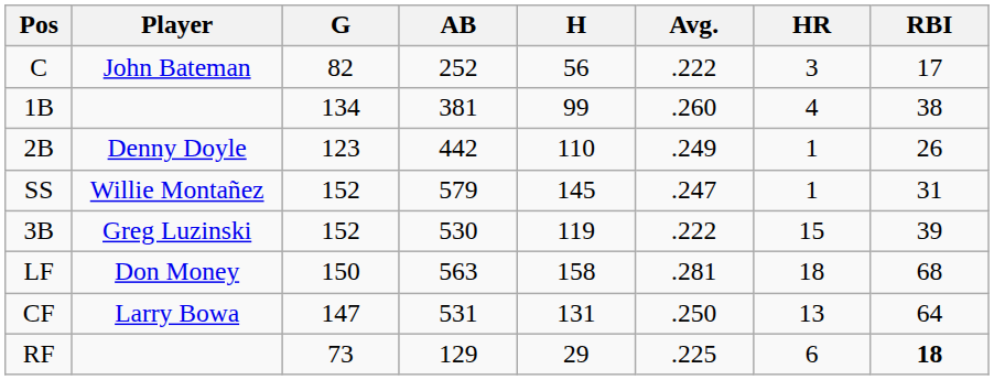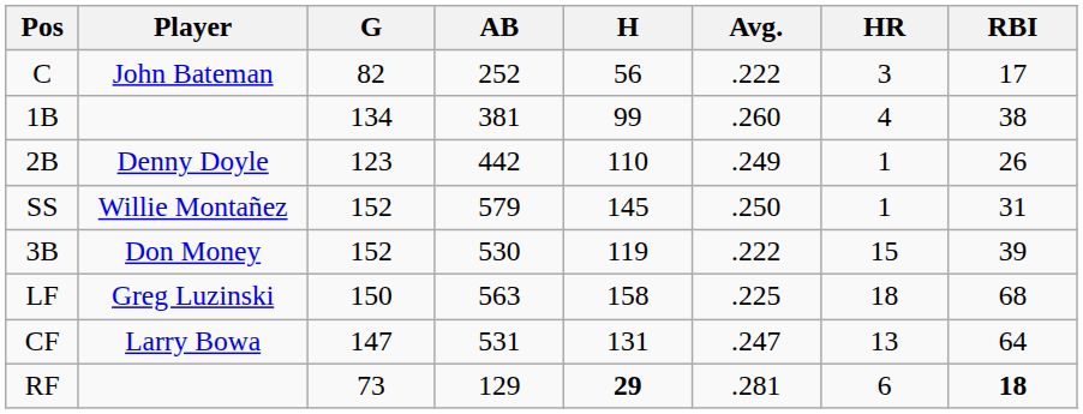 <table class="wikitable sortable">
 <tr>
 <th bgcolor="#DDDDFF" width="5%">Pos</th>
 <th bgcolor="#DDDDFF" width="16%">Player</th>
 <th bgcolor="#DDDDFF" width="9%">G</th>
 <th bgcolor="#DDDDFF" width="9%">AB</th>
 <th bgcolor="#DDDDFF" width="9%">H</th>
 <th bgcolor="#DDDDFF" width="9%">Avg.</th>
 <th bgcolor="#DDDDFF" width="9%">HR</th>
 <th bgcolor="#DDDDFF" width="9%">RBI</th>
 </tr>
 <tr align="center">
 <td>C</td>
 <td><a href='#'>John Bateman</a></td>
 <td>82</td>
 <td>252</td>
 <td>56</td>
 <td>.222</td>
 <td>3</td>
 <td>17</td>
 </tr>
 <tr align=center>
 <td>1B</td>
 <td></td>
 <td>134</td>
 <td>381</td>
 <td>99</td>
 <td>.260</td>
 <td>4</td>
 <td>38</td>
 </tr>
 <tr align="center">
 <td>2B</td>
 <td><a href='#'>Denny Doyle</a></td>
 <td>123</td>
 <td>442</td>
 <td>110</td>
 <td>.249</td>
 <td>1</td>
 <td>26</td>
 </tr>
 <tr align=center>
 <td>SS</td>
 <td><a href='#'>Willie Montañez</a></td>
 <td>152</td>
 <td>579</td>
 <td>145</td>
-<td>.247</td>
+<td>.250</td>
 <td>1</td>
 <td>31</td>
 </tr>
 <tr align=center>
 <td>3B</td>
-<td><a href='#'>Greg Luzinski</a></td>
+<td><a href='#'>Don Money</a></td>
 <td>152</td>
 <td>530</td>
 <td>119</td>
 <td>.222</td>
 <td>15</td>
 <td>39</td>
 </tr>
 <tr align=center>
 <td>LF</td>
-<td><a href='#'>Don Money</a></td>
+<td><a href='#'>Greg Luzinski</a></td>
 <td>150</td>
 <td>563</td>
 <td>158</td>
-<td>.281</td>
+<td>.225</td>
 <td>18</td>
 <td>68</td>
 </tr>
 <tr align=center>
 <td>CF</td>
 <td><a href='#'>Larry Bowa</a></td>
 <td>147</td>
 <td>531</td>
 <td>131</td>
-<td>.250</td>
+<td>.247</td>
 <td>13</td>
 <td>64</td>
 </tr>
 <tr align=center>
 <td>RF</td>
 <td></td>
 <td>73</td>
 <td>129</td>
-<td>29</td>
-<td>.225</td>
+<td><strong>29</strong></td>
+<td>.281</td>
 <td>6</td>
 <td><strong>18</strong></td>
 </tr>
 </table>
